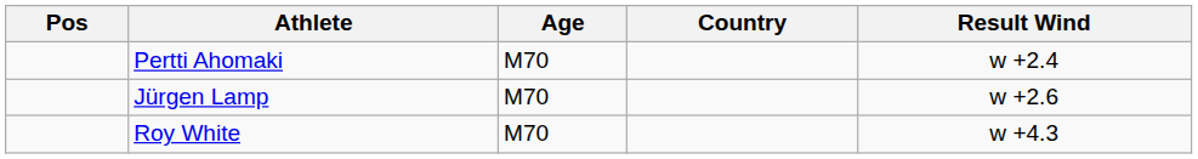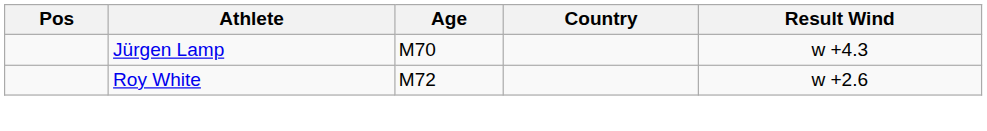 <table class="wikitable"  style="text-align:center; width:65%;">
 <tr>
 <th>Pos</th>
 <th>Athlete</th>
 <th>Age</th>
 <th>Country</th>
 <th>Result Wind</th>
 </tr>
 <tr>
 <td align=center></td>
-<td align=left><a href='#'>Pertti Ahomaki</a></td>
-<td align=left>M70</td>
-<td align=left></td>
-<td>w +2.4</td>
-</tr>
-<tr>
-<td align=center></td>
 <td align=left><a href='#'>Jürgen Lamp</a></td>
 <td align=left>M70</td>
 <td align=left></td>
-<td>w +2.6</td>
+<td>w +4.3</td>
 </tr>
 <tr>
 <td align=center></td>
 <td align=left><a href='#'>Roy White</a></td>
-<td align=left>M70</td>
+<td align=left>M72</td>
 <td align=left></td>
-<td>w +4.3</td>
+<td>w +2.6</td>
 </tr>
 </table>
